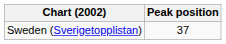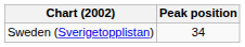 <table class="wikitable">
 <tr>
 <th>Chart (2002)</th>
 <th>Peak position</th>
 </tr>
 <tr>
 <td>Sweden (<a href='#'>Sverigetopplistan</a>)</td>
-<td align="center">37</td>
+<td align="center">34</td>
 </tr>
 </table>
